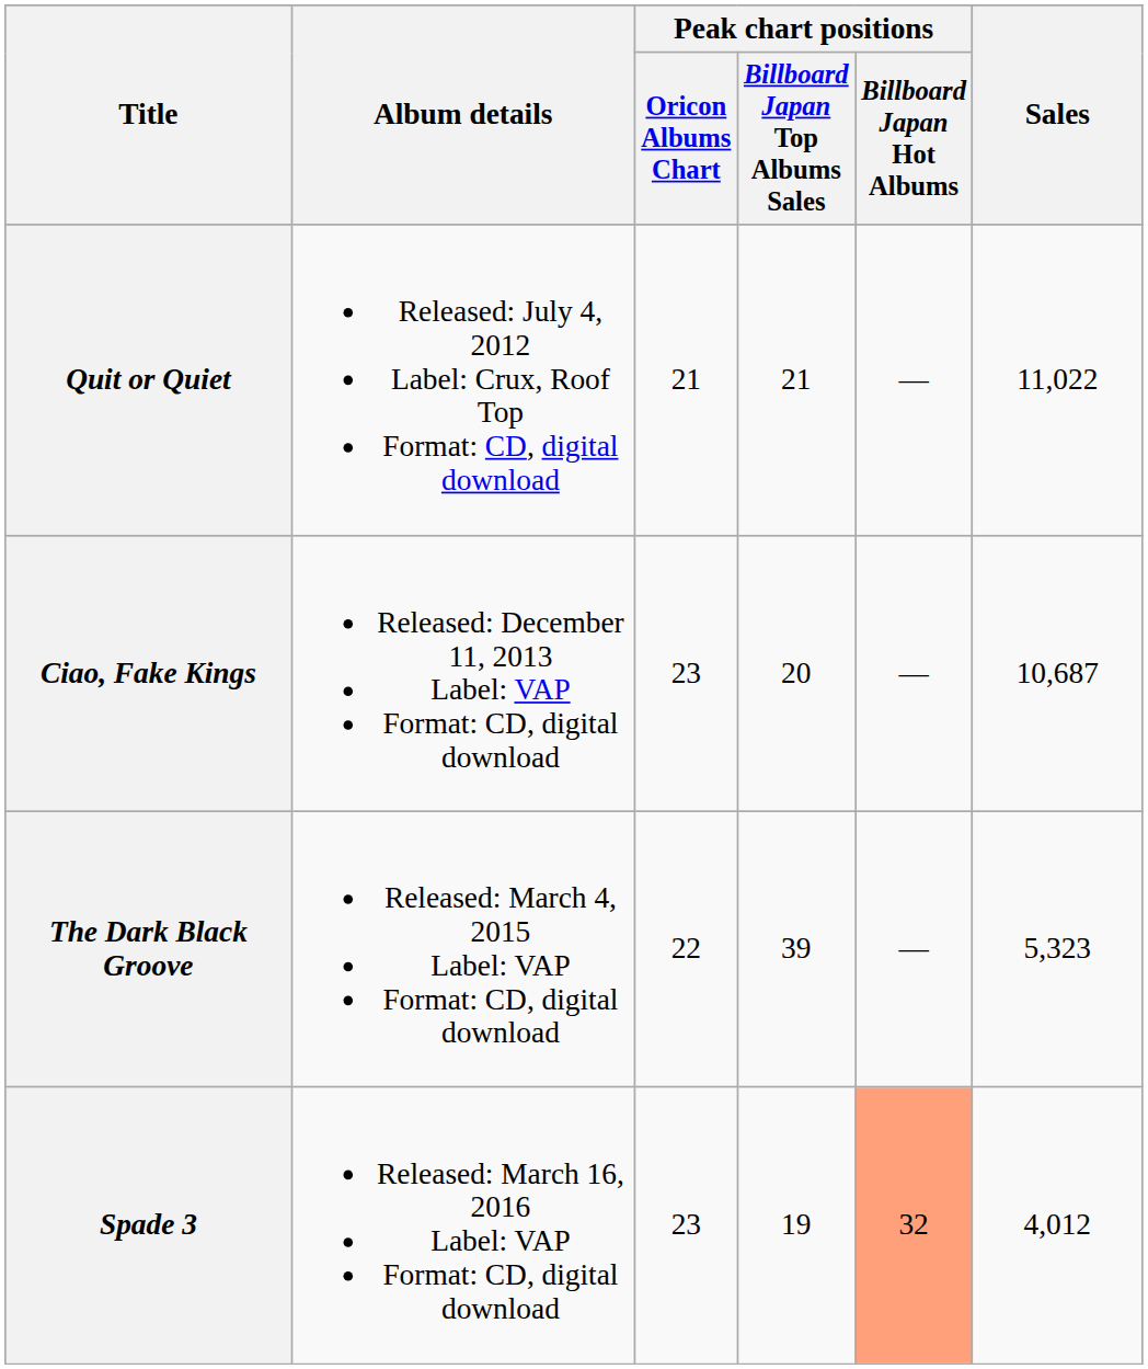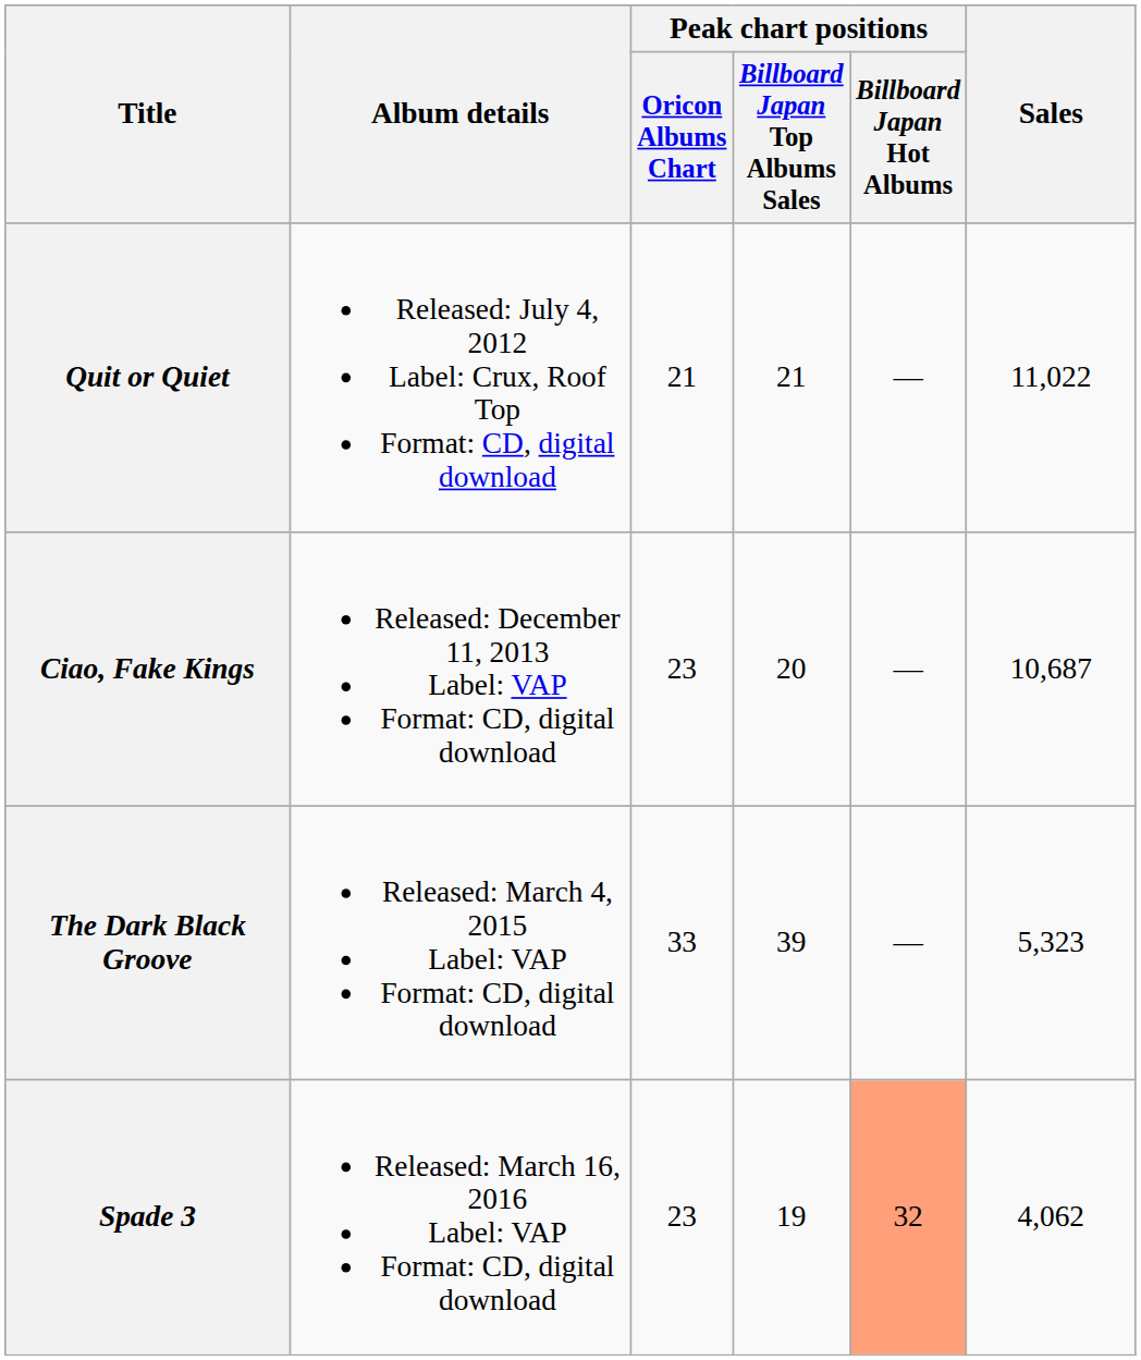 <table class="wikitable plainrowheaders" style="text-align:center;" border="1">
 <tr>
 <th scope="col" rowspan="2" style="width:16em;">Title</th>
 <th scope="col" rowspan="2" style="width:16em;">Album details</th>
 <th scope="col" colspan="3">Peak chart positions</th>
 <th scope="col" rowspan="2" style="width:8em;">Sales</th>
 </tr>
 <tr>
 <th scope="col" style="width:2.2em;font-size:90%;"><a href='#'>Oricon Albums Chart</a><br></th>
 <th scope="col" style="width:2.2em;font-size:90%;"><em><a href='#'>Billboard Japan</a></em> Top Albums Sales<br></th>
 <th scope="col" style="width:2.2em;font-size:90%;"><em>Billboard Japan</em> Hot Albums<br></th>
 </tr>
 <tr>
 <th scope="row"><em>Quit or Quiet</em></th>
 <td><br><ul><li>Released: July 4, 2012</li><li>Label: Crux, Roof Top</li><li>Format: <a href='#'>CD</a>, <a href='#'>digital download</a></li></ul></td>
 <td>21</td>
 <td>21</td>
 <td>—</td>
 <td>11,022</td>
 </tr>
 <tr>
 <th scope="row"><em>Ciao, Fake Kings</em></th>
 <td><br><ul><li>Released: December 11, 2013</li><li>Label: <a href='#'>VAP</a></li><li>Format: CD, digital download</li></ul></td>
 <td>23</td>
 <td>20</td>
 <td>—</td>
 <td>10,687</td>
 </tr>
 <tr>
 <th scope="row"><em>The Dark Black Groove</em></th>
 <td><br><ul><li>Released: March 4, 2015</li><li>Label: VAP</li><li>Format: CD, digital download</li></ul></td>
-<td>22</td>
+<td>33</td>
 <td>39</td>
 <td>—</td>
 <td>5,323</td>
 </tr>
 <tr>
 <th scope="row"><em>Spade 3</em></th>
 <td><br><ul><li>Released: March 16, 2016</li><li>Label: VAP</li><li>Format: CD, digital download</li></ul></td>
 <td>23</td>
 <td>19</td>
 <td style="background: lightsalmon;">32</td>
-<td>4,012</td>
+<td>4,062</td>
 </tr>
 </table>
